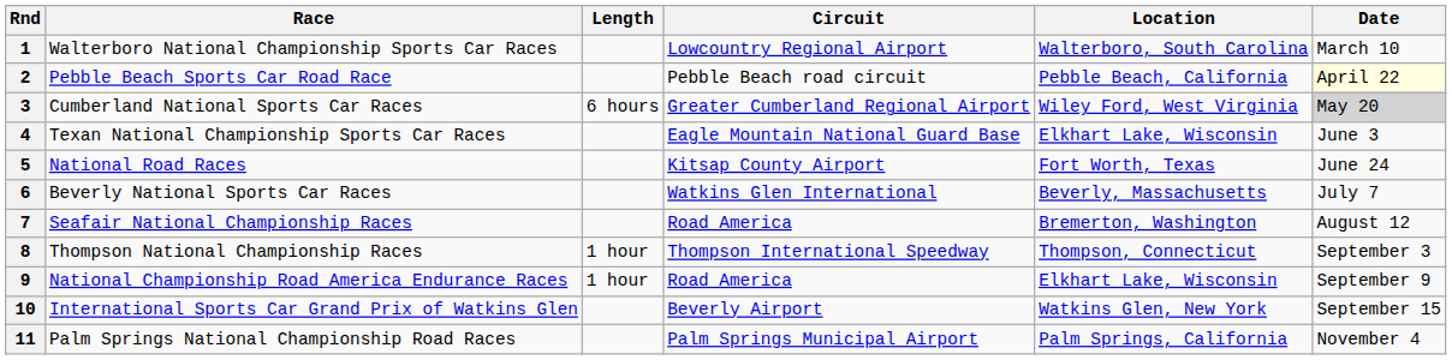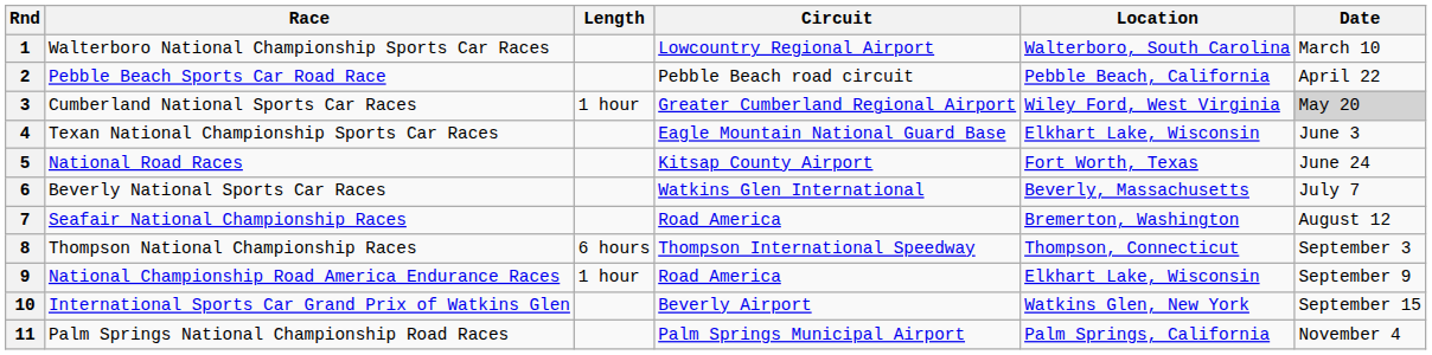 <table class="wikitable" style="font-size: 90%;">
 <tr>
 <th>Rnd</th>
 <th>Race</th>
 <th>Length</th>
 <th>Circuit</th>
 <th>Location</th>
 <th>Date</th>
 </tr>
 <tr>
 <th>1</th>
 <td>Walterboro National Championship Sports Car Races</td>
 <td></td>
 <td><a href='#'>Lowcountry Regional Airport</a></td>
 <td><a href='#'>Walterboro, South Carolina</a></td>
 <td>March 10</td>
 </tr>
 <tr>
 <th>2</th>
 <td><a href='#'>Pebble Beach Sports Car Road Race</a></td>
 <td></td>
 <td>Pebble Beach road circuit</td>
 <td><a href='#'>Pebble Beach, California</a></td>
-<td style="background: lightyellow;">April 22</td>
+<td>April 22</td>
 </tr>
 <tr>
 <th>3</th>
 <td>Cumberland National Sports Car Races</td>
-<td>6 hours</td>
+<td>1 hour</td>
 <td><a href='#'>Greater Cumberland Regional Airport</a></td>
 <td><a href='#'>Wiley Ford, West Virginia</a></td>
 <td style="background: lightgrey;">May 20</td>
 </tr>
 <tr>
 <th>4</th>
 <td>Texan National Championship Sports Car Races</td>
 <td></td>
 <td><a href='#'>Eagle Mountain National Guard Base</a></td>
 <td><a href='#'>Elkhart Lake, Wisconsin</a></td>
 <td>June 3</td>
 </tr>
 <tr>
 <th>5</th>
 <td><a href='#'>National Road Races</a></td>
 <td></td>
 <td><a href='#'>Kitsap County Airport</a></td>
 <td><a href='#'>Fort Worth, Texas</a></td>
 <td>June 24</td>
 </tr>
 <tr>
 <th>6</th>
 <td>Beverly National Sports Car Races</td>
 <td></td>
 <td><a href='#'>Watkins Glen International</a></td>
 <td><a href='#'>Beverly, Massachusetts</a></td>
 <td>July 7</td>
 </tr>
 <tr>
 <th>7</th>
 <td><a href='#'>Seafair National Championship Races</a></td>
 <td></td>
 <td><a href='#'>Road America</a></td>
 <td><a href='#'>Bremerton, Washington</a></td>
 <td>August 12</td>
 </tr>
 <tr>
 <th>8</th>
 <td>Thompson National Championship Races</td>
-<td>1 hour</td>
+<td>6 hours</td>
 <td><a href='#'>Thompson International Speedway</a></td>
 <td><a href='#'>Thompson, Connecticut</a></td>
 <td>September 3</td>
 </tr>
 <tr>
 <th>9</th>
 <td><a href='#'>National Championship Road America Endurance Races</a></td>
 <td>1 hour</td>
 <td><a href='#'>Road America</a></td>
 <td><a href='#'>Elkhart Lake, Wisconsin</a></td>
 <td>September 9</td>
 </tr>
 <tr>
 <th>10</th>
 <td><a href='#'>International Sports Car Grand Prix of Watkins Glen</a></td>
 <td></td>
 <td><a href='#'>Beverly Airport</a></td>
 <td><a href='#'>Watkins Glen, New York</a></td>
 <td>September 15</td>
 </tr>
 <tr>
 <th>11</th>
 <td>Palm Springs National Championship Road Races</td>
 <td></td>
 <td><a href='#'>Palm Springs Municipal Airport</a></td>
 <td><a href='#'>Palm Springs, California</a></td>
 <td>November 4</td>
 </tr>
 </table>
